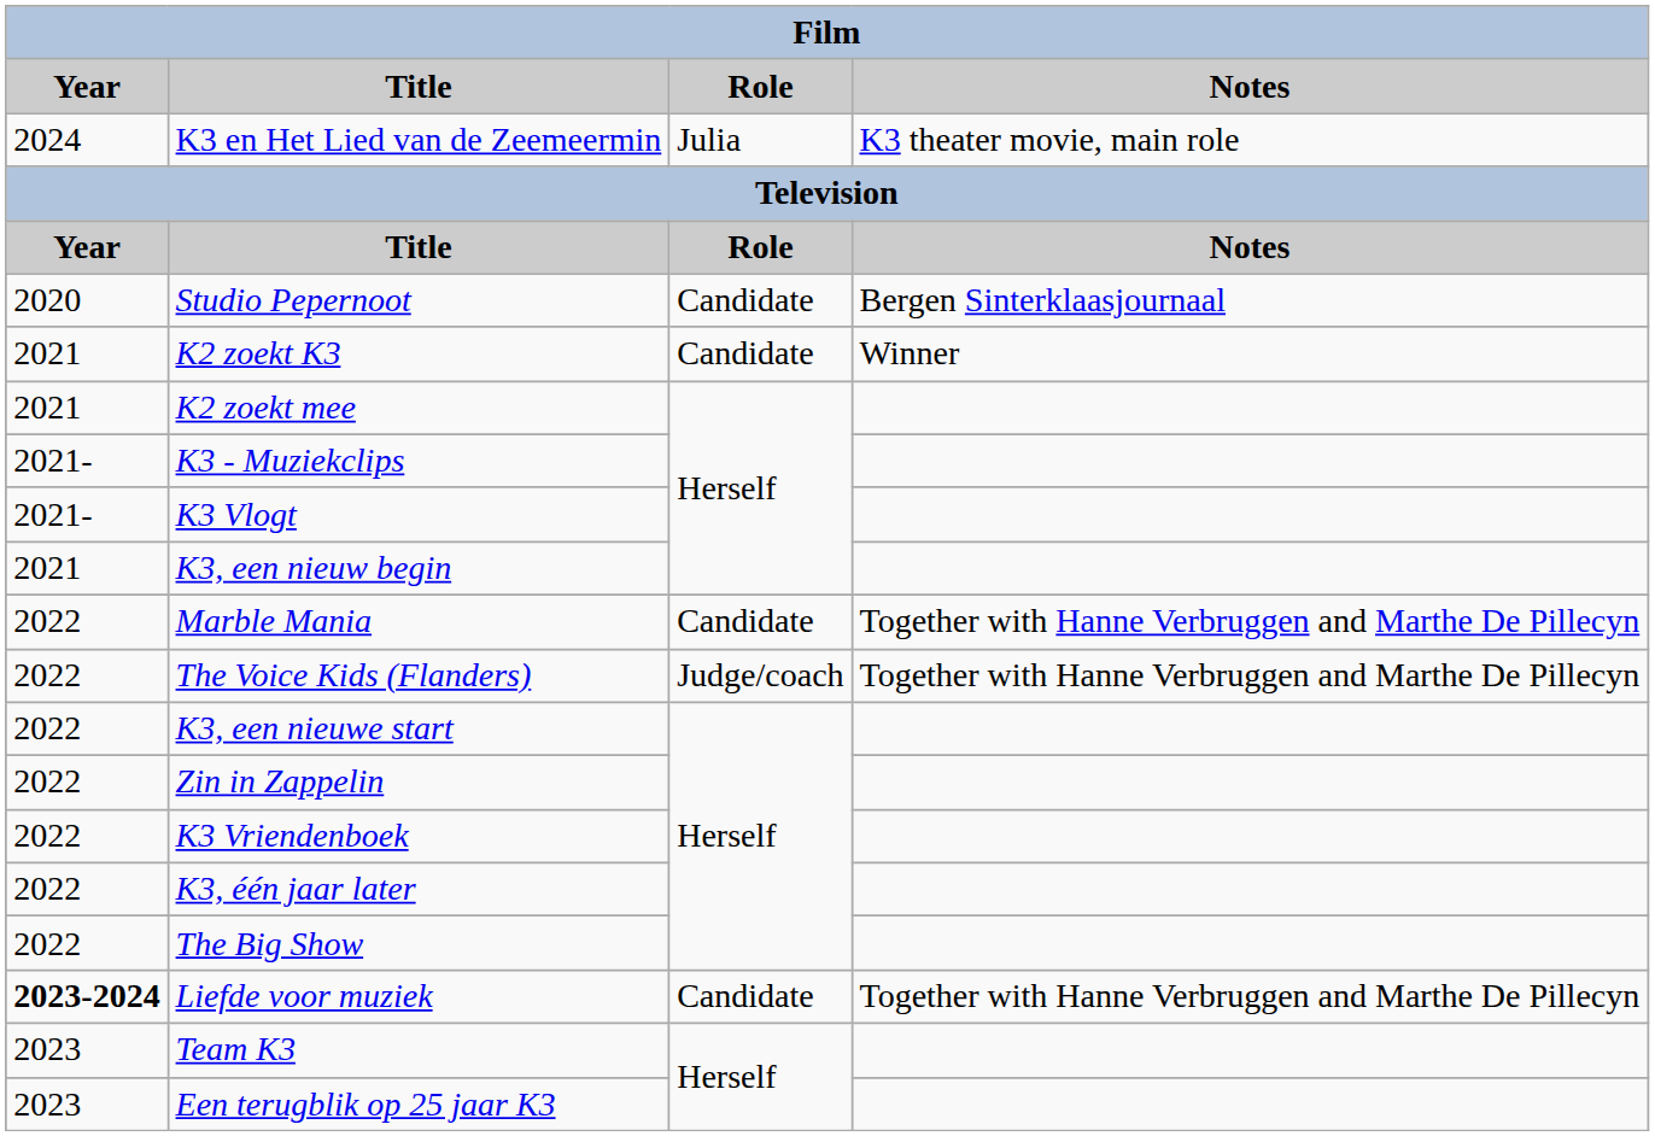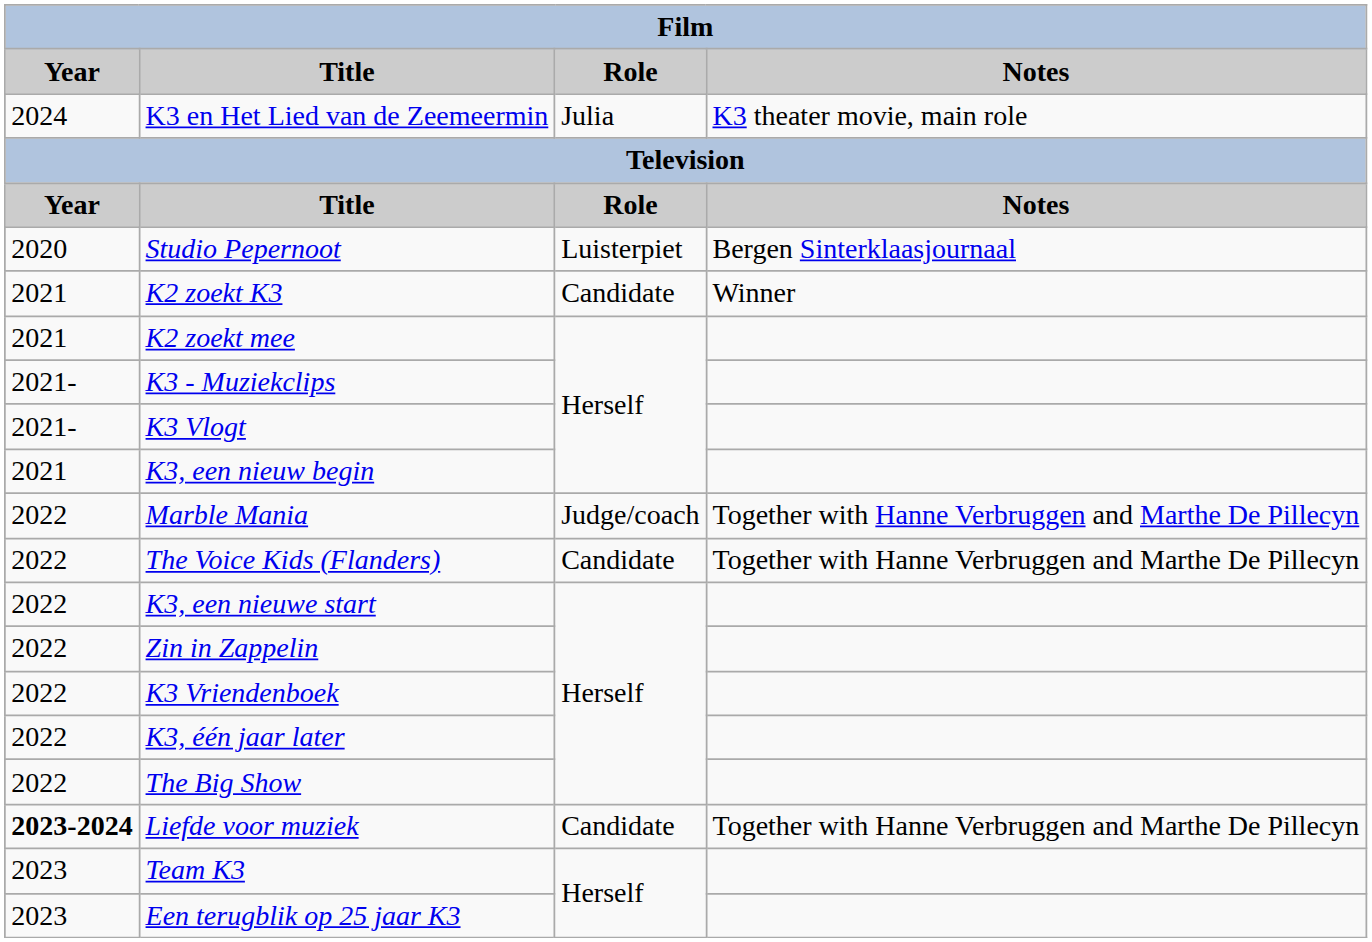 <table class="wikitable">
 <tr align="center">
 <th colspan=4 style="background:#B0C4DE;">Film</th>
 </tr>
 <tr align="center">
 <th style="background: #CCCCCC;">Year</th>
 <th style="background: #CCCCCC;">Title</th>
 <th style="background: #CCCCCC;">Role</th>
 <th style="background: #CCCCCC;">Notes</th>
 </tr>
 <tr>
 <td>2024</td>
 <td><a href='#'>K3 en Het Lied van de Zeemeermin</a></td>
 <td>Julia</td>
 <td><a href='#'>K3</a> theater movie, main role</td>
 </tr>
 <tr align="center">
 <th colspan=4 style="background:#B0C4DE;">Television</th>
 </tr>
 <tr align="center">
 <th style="background: #CCCCCC;">Year</th>
 <th style="background: #CCCCCC;">Title</th>
 <th style="background: #CCCCCC;">Role</th>
 <th style="background: #CCCCCC;">Notes</th>
 </tr>
 <tr>
 <td>2020</td>
 <td><em><a href='#'>Studio Pepernoot</a></em></td>
-<td>Candidate</td>
+<td>Luisterpiet</td>
 <td>Bergen <a href='#'>Sinterklaasjournaal</a></td>
 </tr>
 <tr>
 <td>2021</td>
 <td><em><a href='#'>K2 zoekt K3</a></em></td>
 <td>Candidate</td>
 <td>Winner</td>
 </tr>
 <tr>
 <td>2021</td>
 <td><em><a href='#'>K2 zoekt mee</a></em></td>
 <td rowspan="4">Herself</td>
 <td></td>
 </tr>
 <tr>
 <td>2021-</td>
 <td><em><a href='#'>K3 - Muziekclips</a></em></td>
 <td></td>
 </tr>
 <tr>
 <td>2021-</td>
 <td><em><a href='#'>K3 Vlogt</a></em></td>
 <td></td>
 </tr>
 <tr>
 <td>2021</td>
 <td><em><a href='#'>K3, een nieuw begin</a></em></td>
 </tr>
 <tr>
 <td>2022</td>
 <td><em><a href='#'>Marble Mania</a></em></td>
-<td>Candidate</td>
+<td>Judge/coach</td>
 <td>Together with <a href='#'>Hanne Verbruggen</a> and <a href='#'>Marthe De Pillecyn</a></td>
 </tr>
 <tr>
 <td>2022</td>
 <td><em><a href='#'>The Voice Kids (Flanders)</a></em></td>
-<td>Judge/coach</td>
+<td>Candidate</td>
 <td>Together with Hanne Verbruggen and Marthe De Pillecyn</td>
 </tr>
 <tr>
 <td>2022</td>
 <td><em><a href='#'>K3, een nieuwe start</a></em></td>
 <td rowspan="5">Herself</td>
 <td></td>
 </tr>
 <tr>
 <td>2022</td>
 <td><em><a href='#'>Zin in Zappelin</a></em></td>
 <td></td>
 </tr>
 <tr>
 <td>2022</td>
 <td><em><a href='#'>K3 Vriendenboek</a></em></td>
 <td></td>
 </tr>
 <tr>
 <td>2022</td>
 <td><em><a href='#'>K3, één jaar later</a></em></td>
 <td></td>
 </tr>
 <tr>
 <td>2022</td>
 <td><em><a href='#'>The Big Show</a></em></td>
 <td></td>
 </tr>
 <tr>
 <td><strong>2023-2024</strong></td>
 <td><em><a href='#'>Liefde voor muziek</a></em></td>
 <td>Candidate</td>
 <td>Together with Hanne Verbruggen and Marthe De Pillecyn</td>
 </tr>
 <tr>
 <td>2023</td>
 <td><em><a href='#'>Team K3</a></em></td>
 <td rowspan="2">Herself</td>
 <td></td>
 </tr>
 <tr>
 <td>2023</td>
 <td><em><a href='#'>Een terugblik op 25 jaar K3 </a></em></td>
 </tr>
 </table>
